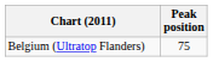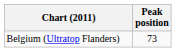 <table class="wikitable">
 <tr>
 <th width="200">Chart (2011)</th>
 <th>Peak<br>position</th>
 </tr>
 <tr>
 <td>Belgium (<a href='#'>Ultratop</a> Flanders)</td>
-<td align="center">75</td>
+<td align="center">73</td>
 </tr>
 </table>
